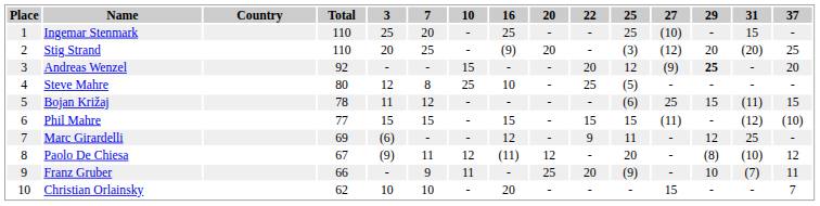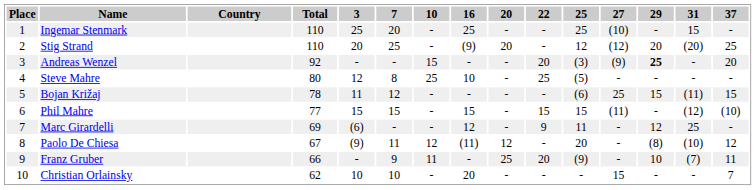 <table border="0" style="border: 1px solid #999; background-color:#FFFFFF; text-align:center; font-size:86%; line-height:15px;">
 <tr align="center" bgcolor="#CCCCCC">
 <th width=35>Place</th>
 <th width=170>Name</th>
 <th width=120>Country</th>
 <th width=50>Total</th>
 <th width=40>3</th>
 <th width=40>7</th>
 <th width=40>10</th>
 <th width=40>16</th>
 <th width=40>20</th>
 <th width=40>22</th>
 <th width=40>25</th>
 <th width=40>27</th>
 <th width=40>29</th>
 <th width=40>31</th>
 <th width=40>37</th>
 </tr>
 <tr style="background:#efefef;">
 <td>1</td>
 <td align="left"><a href='#'>Ingemar Stenmark</a></td>
 <td align="left"></td>
 <td>110</td>
 <td>25</td>
 <td>20</td>
 <td>-</td>
 <td>25</td>
 <td>-</td>
 <td>-</td>
 <td>25</td>
 <td>(10)</td>
 <td>-</td>
 <td>15</td>
 <td>-</td>
 </tr>
 <tr>
 <td>2</td>
 <td align="left"><a href='#'>Stig Strand</a></td>
 <td align="left"></td>
 <td>110</td>
 <td>20</td>
 <td>25</td>
 <td>-</td>
 <td>(9)</td>
 <td>20</td>
 <td>-</td>
-<td>(3)</td>
+<td>12</td>
 <td>(12)</td>
 <td>20</td>
 <td>(20)</td>
 <td>25</td>
 </tr>
 <tr style="background:#efefef;">
 <td>3</td>
 <td align="left"><a href='#'>Andreas Wenzel</a></td>
 <td align="left"></td>
 <td>92</td>
 <td>-</td>
 <td>-</td>
 <td>15</td>
 <td>-</td>
 <td>-</td>
 <td>20</td>
-<td>12</td>
+<td>(3)</td>
 <td>(9)</td>
 <td><strong>25</strong></td>
 <td>-</td>
 <td>20</td>
 </tr>
 <tr>
 <td>4</td>
 <td align="left"><a href='#'>Steve Mahre</a></td>
 <td align="left"></td>
 <td>80</td>
 <td>12</td>
 <td>8</td>
 <td>25</td>
 <td>10</td>
 <td>-</td>
 <td>25</td>
 <td>(5)</td>
 <td>-</td>
 <td>-</td>
 <td>-</td>
 <td>-</td>
 </tr>
 <tr style="background:#efefef;">
 <td>5</td>
 <td align="left"><a href='#'>Bojan Križaj</a></td>
 <td align="left"></td>
 <td>78</td>
 <td>11</td>
 <td>12</td>
 <td>-</td>
 <td>-</td>
 <td>-</td>
 <td>-</td>
 <td>(6)</td>
 <td>25</td>
 <td>15</td>
 <td>(11)</td>
 <td>15</td>
 </tr>
 <tr>
 <td>6</td>
 <td align="left"><a href='#'>Phil Mahre</a></td>
 <td align="left"></td>
 <td>77</td>
 <td>15</td>
 <td>15</td>
 <td>-</td>
 <td>15</td>
 <td>-</td>
 <td>15</td>
 <td>15</td>
 <td>(11)</td>
 <td>-</td>
 <td>(12)</td>
 <td>(10)</td>
 </tr>
 <tr style="background:#efefef;">
 <td>7</td>
 <td align="left"><a href='#'>Marc Girardelli</a></td>
 <td align="left"></td>
 <td>69</td>
 <td>(6)</td>
 <td>-</td>
 <td>-</td>
 <td>12</td>
 <td>-</td>
 <td>9</td>
 <td>11</td>
 <td>-</td>
 <td>12</td>
 <td>25</td>
 <td>-</td>
 </tr>
 <tr>
 <td>8</td>
 <td align="left"><a href='#'>Paolo De Chiesa</a></td>
 <td align="left"></td>
 <td>67</td>
 <td>(9)</td>
 <td>11</td>
 <td>12</td>
 <td>(11)</td>
 <td>12</td>
 <td>-</td>
 <td>20</td>
 <td>-</td>
 <td>(8)</td>
 <td>(10)</td>
 <td>12</td>
 </tr>
 <tr style="background:#efefef;">
 <td>9</td>
 <td align="left"><a href='#'>Franz Gruber</a></td>
 <td align="left"></td>
 <td>66</td>
 <td>-</td>
 <td>9</td>
 <td>11</td>
 <td>-</td>
 <td>25</td>
 <td>20</td>
 <td>(9)</td>
 <td>-</td>
 <td>10</td>
 <td>(7)</td>
 <td>11</td>
 </tr>
 <tr>
 <td>10</td>
 <td align="left"><a href='#'>Christian Orlainsky</a></td>
 <td align="left"></td>
 <td>62</td>
 <td>10</td>
 <td>10</td>
 <td>-</td>
 <td>20</td>
 <td>-</td>
 <td>-</td>
 <td>-</td>
 <td>15</td>
 <td>-</td>
 <td>-</td>
 <td>7</td>
 </tr>
 </table>
